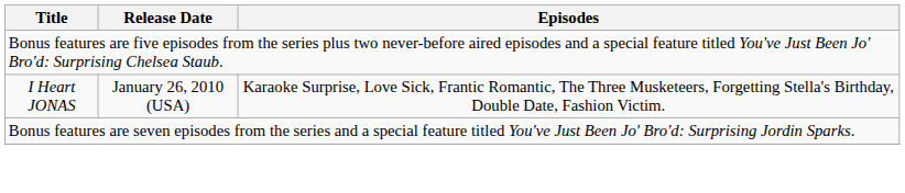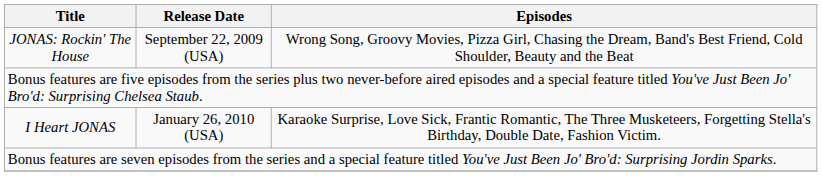 <table class="wikitable" style="width:100%;">
 <tr>
 <th>Title</th>
 <th>Release Date</th>
 <th>Episodes</th>
+</tr>
+<tr style="text-align:center;">
+<td><em>JONAS: Rockin' The House</em></td>
+<td>September 22, 2009 (USA)</td>
+<td>Wrong Song, Groovy Movies, Pizza Girl, Chasing the Dream, Band's Best Friend, Cold Shoulder, Beauty and the Beat</td>
 </tr>
 <tr>
 <td colspan="3">Bonus features are five episodes from the series plus two never-before aired episodes and a special feature titled <em>You've Just Been Jo' Bro'd: Surprising Chelsea Staub</em>.</td>
 </tr>
 <tr style="text-align:center;">
 <td><em>I Heart JONAS</em></td>
 <td>January 26, 2010 (USA)</td>
 <td>Karaoke Surprise, Love Sick, Frantic Romantic, The Three Musketeers, Forgetting Stella's Birthday, Double Date, Fashion Victim.</td>
 </tr>
 <tr>
 <td colspan="3">Bonus features are seven episodes from the series and a special feature titled <em>You've Just Been Jo' Bro'd: Surprising Jordin Sparks</em>.</td>
 </tr>
 <tr style="text-align:center;">
 </tr>
 </table>
